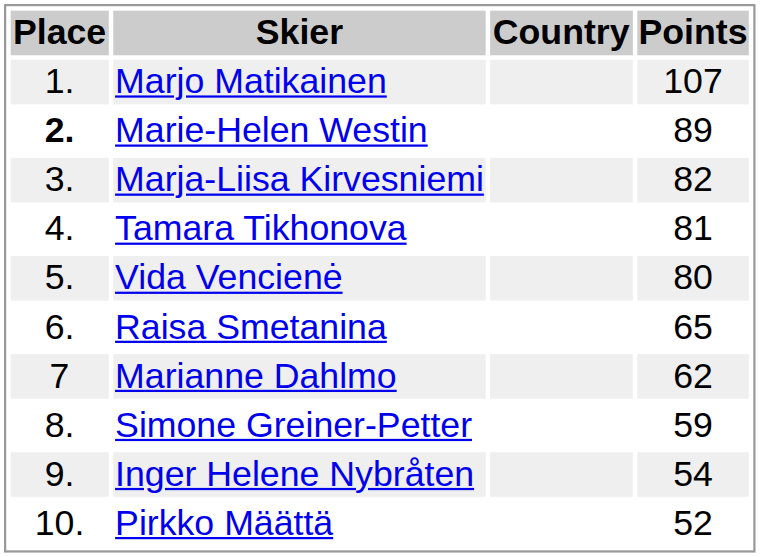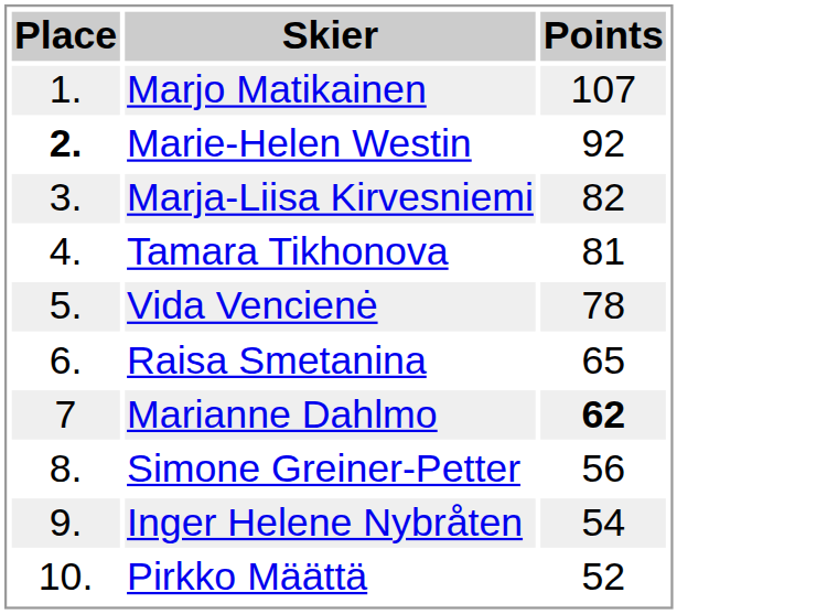 <table border="0" style="border: 1px solid #999; background-color:#FFFFFF; text-align:center">
 <tr align="center" bgcolor="#CCCCCC">
 <th>Place</th>
 <th>Skier</th>
-<th>Country</th>
 <th>Points</th>
 </tr>
 <tr bgcolor="#EFEFEF">
 <td>1.</td>
 <td align="left"><a href='#'>Marjo Matikainen</a></td>
-<td align="left"></td>
 <td>107</td>
 </tr>
 <tr>
 <td><strong>2.</strong></td>
 <td align="left"><a href='#'>Marie-Helen Westin</a></td>
-<td align="left"></td>
-<td>89</td>
+<td>92</td>
 </tr>
 <tr bgcolor="#EFEFEF">
 <td>3.</td>
 <td align="left"><a href='#'>Marja-Liisa Kirvesniemi</a></td>
-<td align="left"></td>
 <td>82</td>
 </tr>
 <tr>
 <td>4.</td>
 <td align="left"><a href='#'>Tamara Tikhonova</a></td>
-<td align="left"></td>
 <td>81</td>
 </tr>
 <tr bgcolor="#EFEFEF">
 <td>5.</td>
 <td align="left"><a href='#'>Vida Vencienė</a></td>
-<td align="left"></td>
-<td>80</td>
+<td>78</td>
 </tr>
 <tr>
 <td>6.</td>
 <td align="left"><a href='#'>Raisa Smetanina</a></td>
-<td align="left"></td>
 <td>65</td>
 </tr>
 <tr bgcolor="#EFEFEF">
 <td>7</td>
 <td align="left"><a href='#'>Marianne Dahlmo</a></td>
-<td align="left"></td>
-<td>62</td>
+<td><strong>62</strong></td>
 </tr>
 <tr>
 <td>8.</td>
 <td align="left"><a href='#'>Simone Greiner-Petter</a></td>
-<td align="left"></td>
-<td>59</td>
+<td>56</td>
 </tr>
 <tr bgcolor="#EFEFEF">
 <td>9.</td>
 <td align="left"><a href='#'>Inger Helene Nybråten</a></td>
-<td align="left"></td>
 <td>54</td>
 </tr>
 <tr>
 <td>10.</td>
 <td align="left"><a href='#'>Pirkko Määttä</a></td>
-<td align="left"></td>
 <td>52</td>
 </tr>
 </table>
